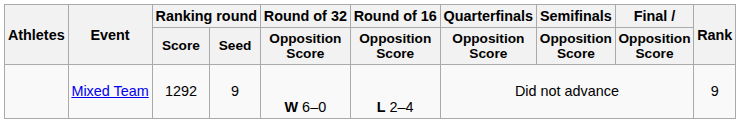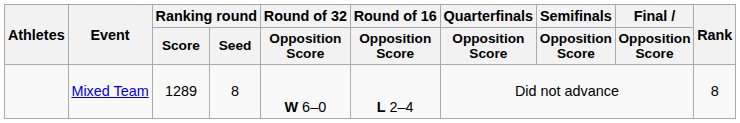 <table class="wikitable" style="font-size:90%;">
 <tr>
 <th rowspan="2">Athletes</th>
 <th rowspan="2">Event</th>
 <th colspan="2">Ranking round</th>
 <th>Round of 32</th>
 <th>Round of 16</th>
 <th>Quarterfinals</th>
 <th>Semifinals</th>
 <th>Final / </th>
 <th rowspan=2>Rank</th>
 </tr>
 <tr style="font-size:95%">
 <th>Score</th>
 <th>Seed</th>
 <th>Opposition<br>Score</th>
 <th>Opposition<br>Score</th>
 <th>Opposition<br>Score</th>
 <th>Opposition<br>Score</th>
 <th>Opposition<br>Score</th>
 </tr>
 <tr align=center>
 <td align=left><br></td>
 <td><a href='#'>Mixed Team</a></td>
-<td>1292</td>
-<td>9</td>
+<td>1289</td>
+<td>8</td>
 <td><br><br><strong>W</strong> 6–0</td>
 <td><br><br><strong>L</strong> 2–4</td>
 <td colspan=3>Did not advance</td>
-<td>9</td>
+<td>8</td>
 </tr>
 </table>
